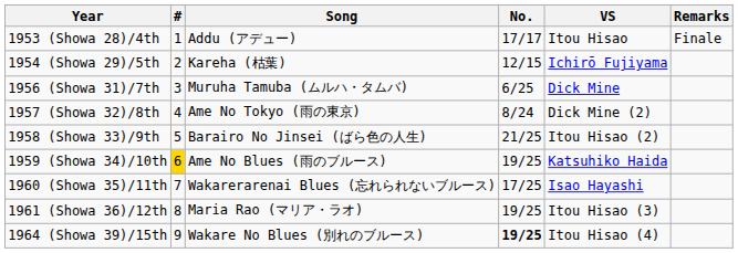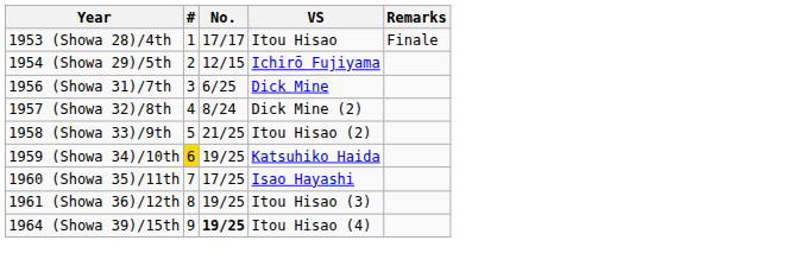 <table class="wikitable">
 <tr>
 <th>Year</th>
 <th>#</th>
-<th>Song</th>
 <th>No.</th>
 <th>VS</th>
 <th>Remarks</th>
 </tr>
 <tr>
 <td>1953 (Showa 28)/4th</td>
 <td>1</td>
-<td>Addu (アデュー)</td>
 <td>17/17</td>
 <td>Itou Hisao</td>
 <td>Finale</td>
 </tr>
 <tr>
 <td>1954 (Showa 29)/5th</td>
 <td>2</td>
-<td>Kareha (枯葉)</td>
 <td>12/15</td>
 <td><a href='#'>Ichirō Fujiyama</a></td>
 <td></td>
 </tr>
 <tr>
 <td>1956 (Showa 31)/7th</td>
 <td>3</td>
-<td>Muruha Tamuba (ムルハ・タムバ)</td>
 <td>6/25</td>
 <td><a href='#'>Dick Mine</a></td>
 <td></td>
 </tr>
 <tr>
 <td>1957 (Showa 32)/8th</td>
 <td>4</td>
-<td>Ame No Tokyo (雨の東京)</td>
 <td>8/24</td>
 <td>Dick Mine (2)</td>
 <td></td>
 </tr>
 <tr>
 <td>1958 (Showa 33)/9th</td>
 <td>5</td>
-<td>Barairo No Jinsei (ばら色の人生)</td>
 <td>21/25</td>
 <td>Itou Hisao (2)</td>
 <td></td>
 </tr>
 <tr>
 <td>1959 (Showa 34)/10th</td>
 <td style="background: gold;">6</td>
-<td>Ame No Blues (雨のブルース)</td>
 <td>19/25</td>
 <td><a href='#'>Katsuhiko Haida</a></td>
 <td></td>
 </tr>
 <tr>
 <td>1960 (Showa 35)/11th</td>
 <td>7</td>
-<td>Wakarerarenai Blues (忘れられないブルース)</td>
 <td>17/25</td>
 <td><a href='#'>Isao Hayashi</a></td>
 <td></td>
 </tr>
 <tr>
 <td>1961 (Showa 36)/12th</td>
 <td>8</td>
-<td>Maria Rao (マリア・ラオ)</td>
 <td>19/25</td>
 <td>Itou Hisao (3)</td>
 <td></td>
 </tr>
 <tr>
 <td>1964 (Showa 39)/15th</td>
 <td>9</td>
-<td>Wakare No Blues (別れのブルース)</td>
 <td><strong>19/25</strong></td>
 <td>Itou Hisao (4)</td>
 <td></td>
 </tr>
 </table>
